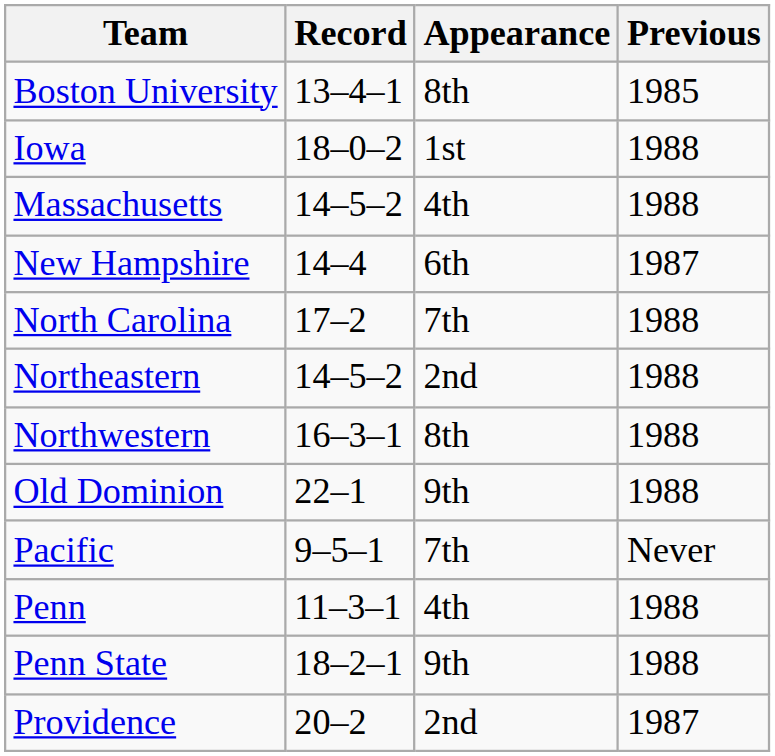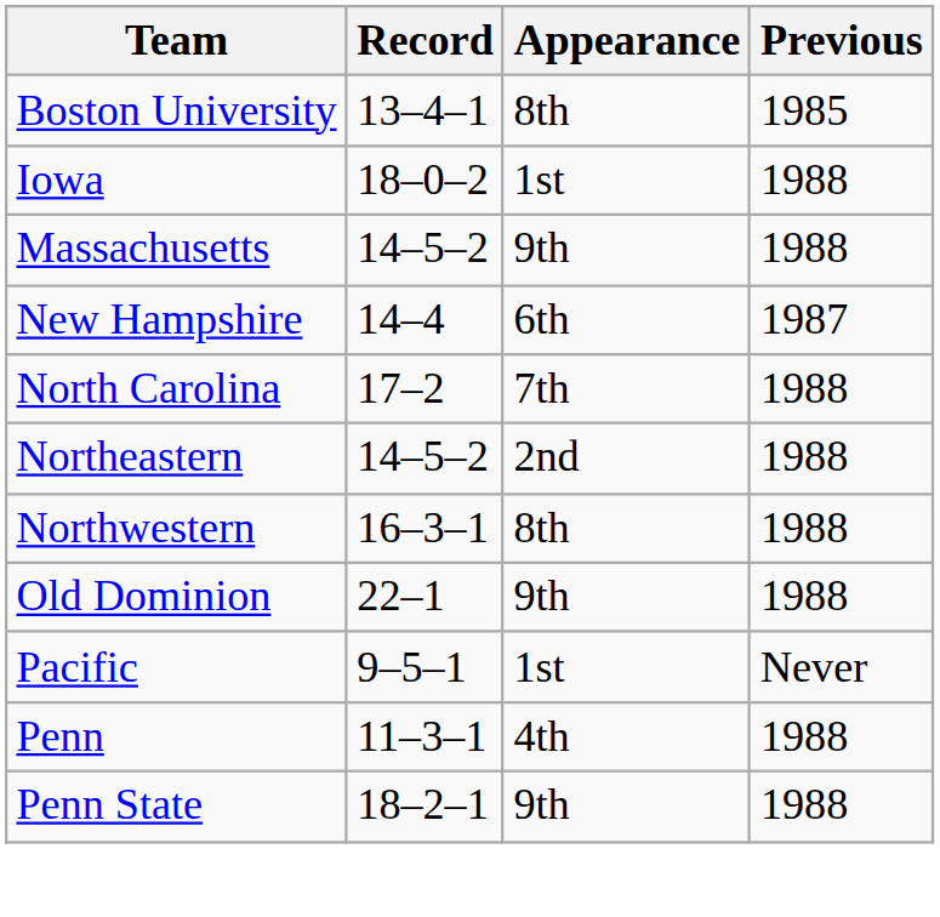 <table class="wikitable sortable">
 <tr>
 <th>Team</th>
 <th>Record</th>
 <th>Appearance</th>
 <th>Previous</th>
 </tr>
 <tr>
 <td><a href='#'>Boston University</a></td>
 <td>13–4–1</td>
 <td>8th</td>
 <td>1985</td>
 </tr>
 <tr>
 <td><a href='#'>Iowa</a></td>
 <td>18–0–2</td>
 <td>1st</td>
 <td>1988</td>
 </tr>
 <tr>
 <td><a href='#'>Massachusetts</a></td>
 <td>14–5–2</td>
-<td>4th</td>
+<td>9th</td>
 <td>1988</td>
 </tr>
 <tr>
 <td><a href='#'>New Hampshire</a></td>
 <td>14–4</td>
 <td>6th</td>
 <td>1987</td>
 </tr>
 <tr>
 <td><a href='#'>North Carolina</a></td>
 <td>17–2</td>
 <td>7th</td>
 <td>1988</td>
 </tr>
 <tr>
 <td><a href='#'>Northeastern</a></td>
 <td>14–5–2</td>
 <td>2nd</td>
 <td>1988</td>
 </tr>
 <tr>
 <td><a href='#'>Northwestern</a></td>
 <td>16–3–1</td>
 <td>8th</td>
 <td>1988</td>
 </tr>
 <tr>
 <td><a href='#'>Old Dominion</a></td>
 <td>22–1</td>
 <td>9th</td>
 <td>1988</td>
 </tr>
 <tr>
 <td><a href='#'>Pacific</a></td>
 <td>9–5–1</td>
-<td>7th</td>
+<td>1st</td>
 <td>Never</td>
 </tr>
 <tr>
 <td><a href='#'>Penn</a></td>
 <td>11–3–1</td>
 <td>4th</td>
 <td>1988</td>
 </tr>
 <tr>
 <td><a href='#'>Penn State</a></td>
 <td>18–2–1</td>
 <td>9th</td>
 <td>1988</td>
 </tr>
-<tr>
-<td><a href='#'>Providence</a></td>
-<td>20–2</td>
-<td>2nd</td>
-<td>1987</td>
-</tr>
 </table>
